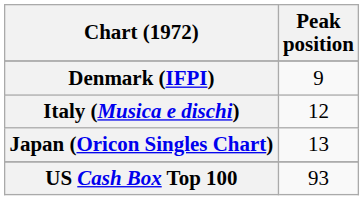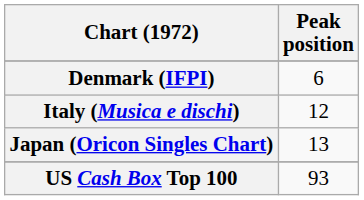 <table class="wikitable sortable plainrowheaders" style="text-align:center">
 <tr>
 <th>Chart (1972)</th>
 <th>Peak<br>position</th>
 </tr>
 <tr>
 </tr>
 <tr>
 </tr>
 <tr>
 </tr>
 <tr>
 <th scope="row">Denmark (<a href='#'>IFPI</a>)</th>
-<td>9</td>
+<td>6</td>
 </tr>
 <tr>
 <th scope="row">Italy (<em><a href='#'>Musica e dischi</a></em>)</th>
 <td>12</td>
 </tr>
 <tr>
 <th scope="row">Japan (<a href='#'>Oricon Singles Chart</a>)</th>
 <td>13</td>
 </tr>
 <tr>
 </tr>
 <tr>
 </tr>
 <tr>
 </tr>
 <tr>
 <th scope="row">US <em><a href='#'>Cash Box</a></em> Top 100</th>
 <td>93</td>
 </tr>
 </table>
